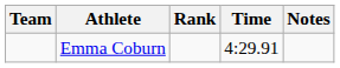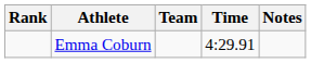 <table class="wikitable sortable">
 <tr>
+<th>Rank</th>
+<th>Athlete</th>
 <th>Team</th>
-<th>Athlete</th>
-<th>Rank</th>
 <th>Time</th>
 <th>Notes</th>
 </tr>
 <tr>
+<td align=center></td>
+<td><a href='#'>Emma Coburn</a></td>
 <td></td>
-<td><a href='#'>Emma Coburn</a></td>
-<td align=center></td>
 <td>4:29.91</td>
 <td></td>
 </tr>
 </table>
